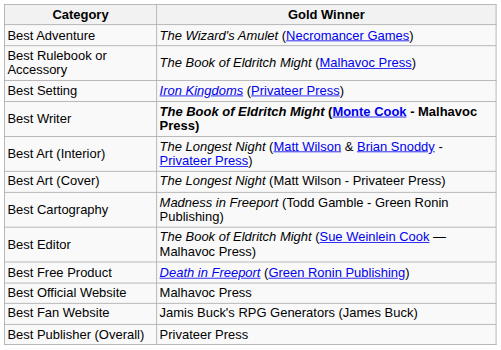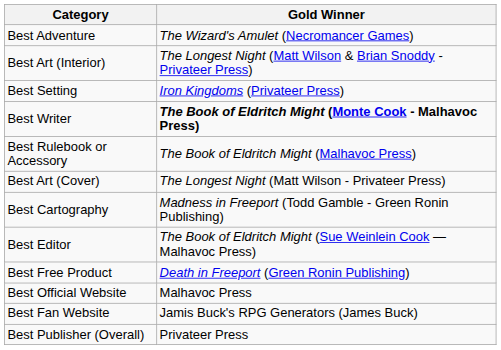 <table class="wikitable">
 <tr>
 <th>Category</th>
 <th>Gold Winner</th>
 </tr>
 <tr>
 <td>Best Adventure</td>
 <td><em>The Wizard's Amulet</em> (<a href='#'>Necromancer Games</a>)</td>
 </tr>
 <tr>
-<td>Best Rulebook or Accessory</td>
-<td><em>The Book of Eldritch Might</em> (<a href='#'>Malhavoc Press</a>)</td>
+<td>Best Art (Interior)</td>
+<td><em>The Longest Night</em> (<a href='#'>Matt Wilson</a> & <a href='#'>Brian Snoddy</a> - <a href='#'>Privateer Press</a>)</td>
 </tr>
 <tr>
 <td>Best Setting</td>
 <td><em><a href='#'>Iron Kingdoms</a></em> (<a href='#'>Privateer Press</a>)</td>
 </tr>
 <tr>
 <td>Best Writer</td>
 <td><strong><em>The Book of Eldritch Might</em> (<a href='#'>Monte Cook</a> - Malhavoc Press)</strong></td>
 </tr>
 <tr>
-<td>Best Art (Interior)</td>
-<td><em>The Longest Night</em> (<a href='#'>Matt Wilson</a> & <a href='#'>Brian Snoddy</a> - <a href='#'>Privateer Press</a>)</td>
+<td>Best Rulebook or Accessory</td>
+<td><em>The Book of Eldritch Might</em> (<a href='#'>Malhavoc Press</a>)</td>
 </tr>
 <tr>
 <td>Best Art (Cover)</td>
 <td><em>The Longest Night</em> (Matt Wilson - Privateer Press)</td>
 </tr>
 <tr>
 <td>Best Cartography</td>
 <td><em>Madness in Freeport</em> (Todd Gamble - Green Ronin Publishing)</td>
 </tr>
 <tr>
 <td>Best Editor</td>
 <td><em>The Book of Eldritch Might</em> (<a href='#'>Sue Weinlein Cook</a> — Malhavoc Press)</td>
 </tr>
 <tr>
 <td>Best Free Product</td>
 <td><em><a href='#'>Death in Freeport</a></em> (<a href='#'>Green Ronin Publishing</a>)</td>
 </tr>
 <tr>
 <td>Best Official Website</td>
 <td>Malhavoc Press</td>
 </tr>
 <tr>
 <td>Best Fan Website</td>
 <td>Jamis Buck's RPG Generators (James Buck)</td>
 </tr>
 <tr>
 <td>Best Publisher (Overall)</td>
 <td>Privateer Press</td>
 </tr>
 </table>
